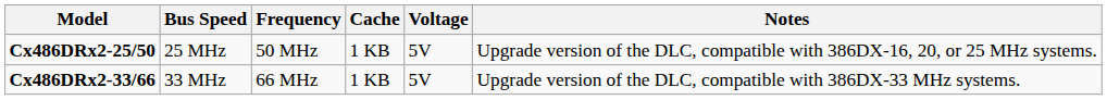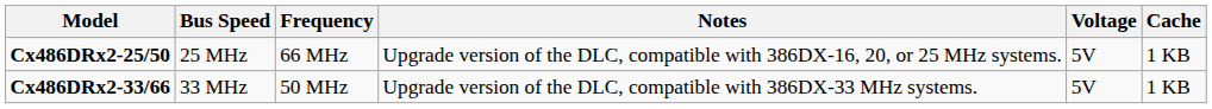 <table class="wikitable">
 <tr>
 <th>Model</th>
 <th>Bus Speed</th>
 <th>Frequency</th>
+<th>Notes</th>
+<th>Voltage</th>
 <th>Cache</th>
-<th>Voltage</th>
-<th>Notes</th>
 </tr>
 <tr>
 <td><strong>Cx486DRx2-25/50</strong></td>
 <td>25 MHz</td>
-<td>50 MHz</td>
+<td>66 MHz</td>
+<td>Upgrade version of the DLC, compatible with 386DX-16, 20, or 25 MHz systems.</td>
+<td>5V</td>
 <td>1 KB</td>
-<td>5V</td>
-<td>Upgrade version of the DLC, compatible with 386DX-16, 20, or 25 MHz systems.</td>
 </tr>
 <tr>
 <td><strong>Cx486DRx2-33/66</strong></td>
 <td>33 MHz</td>
-<td>66 MHz</td>
+<td>50 MHz</td>
+<td>Upgrade version of the DLC, compatible with 386DX-33 MHz systems.</td>
+<td>5V</td>
 <td>1 KB</td>
-<td>5V</td>
-<td>Upgrade version of the DLC, compatible with 386DX-33 MHz systems.</td>
 </tr>
 </table>
